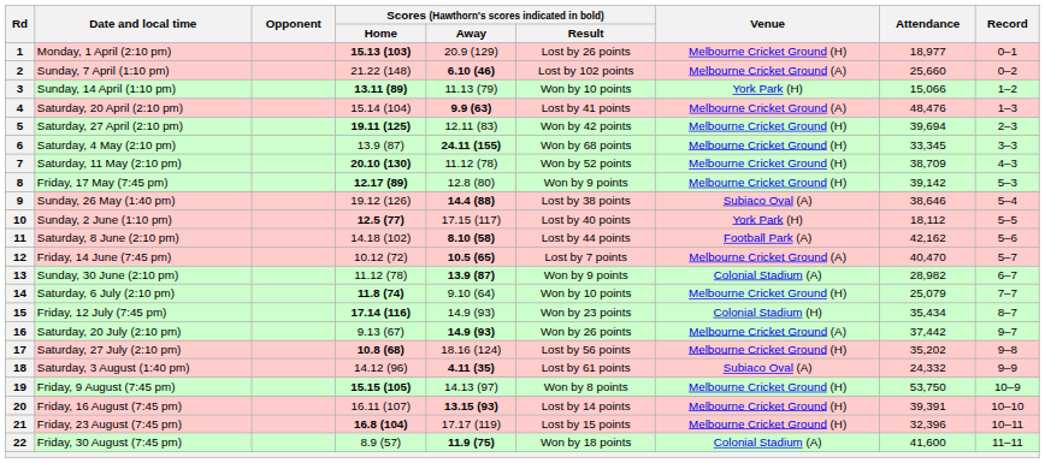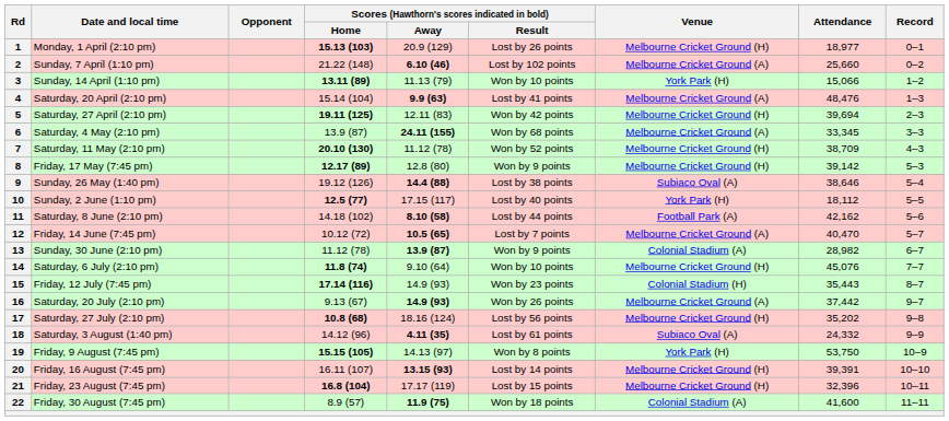 <table class="wikitable" style="font-size:90%; text-align:center; width: 100%; margin-left: auto; margin-right: auto">
 <tr>
 <th rowspan="2">Rd</th>
 <th rowspan="2">Date and local time</th>
 <th rowspan="2">Opponent</th>
 <th colspan="3">Scores <small>(Hawthorn's scores indicated in bold)</small></th>
 <th rowspan="2">Venue</th>
 <th rowspan="2">Attendance</th>
 <th rowspan="2">Record</th>
 </tr>
 <tr>
 <th>Home</th>
 <th>Away</th>
 <th>Result</th>
 </tr>
 <tr style="background:#fcc;">
 <th>1</th>
 <td align=left>Monday, 1 April (2:10 pm)</td>
 <td align=left></td>
 <td><strong>15.13 (103)</strong></td>
 <td>20.9 (129)</td>
 <td>Lost by 26 points</td>
 <td><a href='#'>Melbourne Cricket Ground</a> (H)</td>
 <td>18,977</td>
 <td>0–1</td>
 </tr>
 <tr style="background:#fcc;">
 <th>2</th>
 <td align=left>Sunday, 7 April (1:10 pm)</td>
 <td align=left></td>
 <td>21.22 (148)</td>
 <td><strong>6.10 (46)</strong></td>
 <td>Lost by 102 points</td>
 <td><a href='#'>Melbourne Cricket Ground</a> (A)</td>
 <td>25,660</td>
 <td>0–2</td>
 </tr>
 <tr style="background:#cfc">
 <th>3</th>
 <td align=left>Sunday, 14 April (1:10 pm)</td>
 <td align=left></td>
 <td><strong>13.11 (89)</strong></td>
 <td>11.13 (79)</td>
 <td>Won by 10 points</td>
 <td><a href='#'>York Park</a> (H)</td>
 <td>15,066</td>
 <td>1–2</td>
 </tr>
 <tr style="background:#fcc;">
 <th>4</th>
 <td align=left>Saturday, 20 April (2:10 pm)</td>
 <td align=left></td>
 <td>15.14 (104)</td>
 <td><strong>9.9 (63)</strong></td>
 <td>Lost by 41 points</td>
 <td><a href='#'>Melbourne Cricket Ground</a> (A)</td>
 <td>48,476</td>
 <td>1–3</td>
 </tr>
 <tr style="background:#cfc">
 <th>5</th>
 <td align=left>Saturday, 27 April (2:10 pm)</td>
 <td align=left></td>
 <td><strong>19.11 (125)</strong></td>
 <td>12.11 (83)</td>
 <td>Won by 42 points</td>
 <td><a href='#'>Melbourne Cricket Ground</a> (H)</td>
 <td>39,694</td>
 <td>2–3</td>
 </tr>
 <tr style="background:#cfc">
 <th>6</th>
 <td align=left>Saturday, 4 May (2:10 pm)</td>
 <td align=left></td>
 <td>13.9 (87)</td>
 <td><strong>24.11 (155)</strong></td>
 <td>Won by 68 points</td>
-<td><a href='#'>Melbourne Cricket Ground</a> (H)</td>
+<td><a href='#'>Melbourne Cricket Ground</a> (A)</td>
 <td>33,345</td>
 <td>3–3</td>
 </tr>
 <tr style="background:#cfc">
 <th>7</th>
 <td align=left>Saturday, 11 May (2:10 pm)</td>
 <td align=left></td>
 <td><strong>20.10 (130)</strong></td>
 <td>11.12 (78)</td>
 <td>Won by 52 points</td>
 <td><a href='#'>Melbourne Cricket Ground</a> (H)</td>
 <td>38,709</td>
 <td>4–3</td>
 </tr>
 <tr style="background:#cfc">
 <th>8</th>
 <td align=left>Friday, 17 May (7:45 pm)</td>
 <td align=left></td>
 <td><strong>12.17 (89)</strong></td>
 <td>12.8 (80)</td>
 <td>Won by 9 points</td>
 <td><a href='#'>Melbourne Cricket Ground</a> (H)</td>
 <td>39,142</td>
 <td>5–3</td>
 </tr>
 <tr style="background:#fcc;">
 <th>9</th>
 <td align=left>Sunday, 26 May (1:40 pm)</td>
 <td align=left></td>
 <td>19.12 (126)</td>
 <td><strong>14.4 (88)</strong></td>
 <td>Lost by 38 points</td>
 <td><a href='#'>Subiaco Oval</a> (A)</td>
 <td>38,646</td>
 <td>5–4</td>
 </tr>
 <tr style="background:#fcc;">
 <th>10</th>
 <td align=left>Sunday, 2 June (1:10 pm)</td>
 <td align=left></td>
 <td><strong>12.5 (77)</strong></td>
 <td>17.15 (117)</td>
 <td>Lost by 40 points</td>
 <td><a href='#'>York Park</a> (H)</td>
 <td>18,112</td>
 <td>5–5</td>
 </tr>
 <tr style="background:#fcc;">
 <th>11</th>
 <td align=left>Saturday, 8 June (2:10 pm)</td>
 <td align=left></td>
 <td>14.18 (102)</td>
 <td><strong>8.10 (58)</strong></td>
 <td>Lost by 44 points</td>
 <td><a href='#'>Football Park</a> (A)</td>
 <td>42,162</td>
 <td>5–6</td>
 </tr>
 <tr style="background:#fcc;">
 <th>12</th>
 <td align=left>Friday, 14 June (7:45 pm)</td>
 <td align=left></td>
 <td>10.12 (72)</td>
 <td><strong>10.5 (65)</strong></td>
 <td>Lost by 7 points</td>
 <td><a href='#'>Melbourne Cricket Ground</a> (A)</td>
 <td>40,470</td>
 <td>5–7</td>
 </tr>
 <tr style="background:#cfc">
 <th>13</th>
 <td align=left>Sunday, 30 June (2:10 pm)</td>
 <td align=left></td>
 <td>11.12 (78)</td>
 <td><strong>13.9 (87)</strong></td>
 <td>Won by 9 points</td>
 <td><a href='#'>Colonial Stadium</a> (A)</td>
 <td>28,982</td>
 <td>6–7</td>
 </tr>
 <tr style="background:#cfc">
 <th>14</th>
 <td align=left>Saturday, 6 July (2:10 pm)</td>
 <td align=left></td>
 <td><strong>11.8 (74)</strong></td>
 <td>9.10 (64)</td>
 <td>Won by 10 points</td>
 <td><a href='#'>Melbourne Cricket Ground</a> (H)</td>
-<td>25,079</td>
+<td>45,076</td>
 <td>7–7</td>
 </tr>
 <tr style="background:#cfc">
 <th>15</th>
 <td align=left>Friday, 12 July (7:45 pm)</td>
 <td align=left></td>
 <td><strong>17.14 (116)</strong></td>
 <td>14.9 (93)</td>
 <td>Won by 23 points</td>
 <td><a href='#'>Colonial Stadium</a> (H)</td>
-<td>35,434</td>
+<td>35,443</td>
 <td>8–7</td>
 </tr>
 <tr style="background:#cfc">
 <th>16</th>
 <td align=left>Saturday, 20 July (2:10 pm)</td>
 <td align=left></td>
 <td>9.13 (67)</td>
 <td><strong>14.9 (93)</strong></td>
 <td>Won by 26 points</td>
 <td><a href='#'>Melbourne Cricket Ground</a> (A)</td>
 <td>37,442</td>
 <td>9–7</td>
 </tr>
 <tr style="background:#fcc;">
 <th>17</th>
 <td align=left>Saturday, 27 July (2:10 pm)</td>
 <td align=left></td>
 <td><strong>10.8 (68)</strong></td>
 <td>18.16 (124)</td>
 <td>Lost by 56 points</td>
 <td><a href='#'>Melbourne Cricket Ground</a> (H)</td>
 <td>35,202</td>
 <td>9–8</td>
 </tr>
 <tr style="background:#fcc;">
 <th>18</th>
 <td align=left>Saturday, 3 August (1:40 pm)</td>
 <td align=left></td>
 <td>14.12 (96)</td>
 <td><strong>4.11 (35)</strong></td>
 <td>Lost by 61 points</td>
 <td><a href='#'>Subiaco Oval</a> (A)</td>
 <td>24,332</td>
 <td>9–9</td>
 </tr>
 <tr style="background:#cfc">
 <th>19</th>
 <td align=left>Friday, 9 August (7:45 pm)</td>
 <td align=left></td>
 <td><strong>15.15 (105)</strong></td>
 <td>14.13 (97)</td>
 <td>Won by 8 points</td>
-<td><a href='#'>Melbourne Cricket Ground</a> (H)</td>
+<td><a href='#'>York Park</a> (H)</td>
 <td>53,750</td>
 <td>10–9</td>
 </tr>
 <tr style="background:#fcc;">
 <th>20</th>
 <td align=left>Friday, 16 August (7:45 pm)</td>
 <td align=left></td>
 <td>16.11 (107)</td>
 <td><strong>13.15 (93)</strong></td>
 <td>Lost by 14 points</td>
 <td><a href='#'>Melbourne Cricket Ground</a> (H)</td>
 <td>39,391</td>
 <td>10–10</td>
 </tr>
 <tr style="background:#fcc;">
 <th>21</th>
 <td align=left>Friday, 23 August (7:45 pm)</td>
 <td align=left></td>
 <td><strong>16.8 (104)</strong></td>
 <td>17.17 (119)</td>
 <td>Lost by 15 points</td>
 <td><a href='#'>Melbourne Cricket Ground</a> (H)</td>
 <td>32,396</td>
 <td>10–11</td>
 </tr>
 <tr style="background:#cfc">
 <th>22</th>
 <td align=left>Friday, 30 August (7:45 pm)</td>
 <td align=left></td>
 <td>8.9 (57)</td>
 <td><strong>11.9 (75)</strong></td>
 <td>Won by 18 points</td>
 <td><a href='#'>Colonial Stadium</a> (A)</td>
 <td>41,600</td>
 <td>11–11</td>
 </tr>
 <tr>
 <th colspan=9></th>
 </tr>
 </table>
